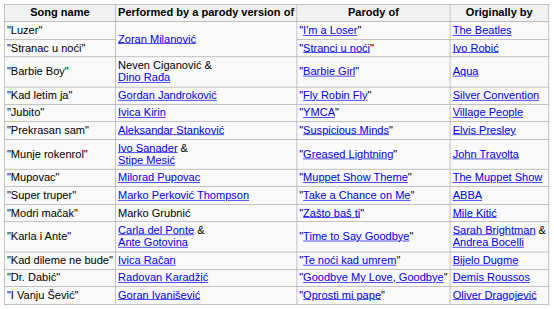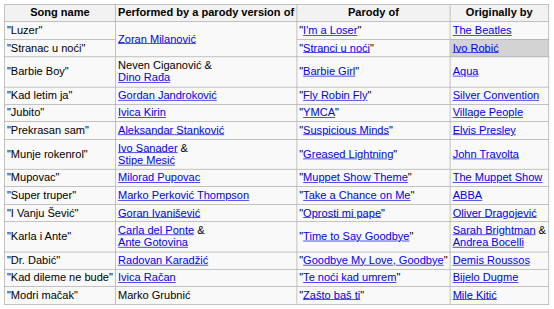 <table class="wikitable">
 <tr>
 <th>Song name</th>
 <th>Performed by a parody version of</th>
 <th>Parody of</th>
 <th>Originally by</th>
 </tr>
 <tr>
 <td>"Luzer" </td>
 <td rowspan="2"> <a href='#'>Zoran Milanović</a></td>
 <td>"<a href='#'>I'm a Loser</a>"</td>
 <td> <a href='#'>The Beatles</a></td>
 </tr>
 <tr>
 <td>"Stranac u noći" </td>
 <td>"<a href='#'>Stranci u noći</a>"</td>
-<td> <a href='#'>Ivo Robić</a></td>
+<td style="background: lightgrey;"> <a href='#'>Ivo Robić</a></td>
 </tr>
 <tr>
 <td>"Barbie Boy" </td>
 <td> Neven Ciganović &<br> <a href='#'>Dino Rađa</a></td>
 <td>"<a href='#'>Barbie Girl</a>"</td>
 <td> <a href='#'>Aqua</a></td>
 </tr>
 <tr>
 <td>"Kad letim ja" </td>
 <td> <a href='#'>Gordan Jandroković</a></td>
 <td>"<a href='#'>Fly Robin Fly</a>"</td>
 <td> <a href='#'>Silver Convention</a></td>
 </tr>
 <tr>
 <td>"Jubito" </td>
 <td> <a href='#'>Ivica Kirin</a></td>
 <td>"<a href='#'>YMCA</a>"</td>
 <td> <a href='#'>Village People</a></td>
 </tr>
 <tr>
 <td>"Prekrasan sam" </td>
 <td> <a href='#'>Aleksandar Stanković</a></td>
 <td>"<a href='#'>Suspicious Minds</a>"</td>
 <td> <a href='#'>Elvis Presley</a></td>
 </tr>
 <tr>
 <td>"Munje rokenrol" </td>
 <td> <a href='#'>Ivo Sanader</a> &<br> <a href='#'>Stipe Mesić</a></td>
 <td>"<a href='#'>Greased Lightning</a>"</td>
 <td> <a href='#'>John Travolta</a></td>
 </tr>
 <tr>
 <td>"Mupovac" </td>
 <td> <a href='#'>Milorad Pupovac</a></td>
 <td>"<a href='#'>Muppet Show Theme</a>"</td>
 <td> <a href='#'>The Muppet Show</a></td>
 </tr>
 <tr>
 <td>"Super truper"</td>
 <td> <a href='#'>Marko Perković Thompson</a></td>
 <td>"<a href='#'>Take a Chance on Me</a>"</td>
 <td> <a href='#'>ABBA</a></td>
 </tr>
 <tr>
-<td>"Modri mačak"</td>
-<td> Marko Grubnić</td>
-<td>"<a href='#'>Zašto baš ti</a>"</td>
-<td> <a href='#'>Mile Kitić</a></td>
+<td>"I Vanju Šević" </td>
+<td> <a href='#'>Goran Ivanišević</a></td>
+<td>"<a href='#'>Oprosti mi pape</a>"</td>
+<td> <a href='#'>Oliver Dragojević</a></td>
 </tr>
 <tr>
 <td>"Karla i Ante"</td>
 <td> <a href='#'>Carla del Ponte</a> &<br> <a href='#'>Ante Gotovina</a></td>
 <td>"<a href='#'>Time to Say Goodbye</a>"</td>
 <td> <a href='#'>Sarah Brightman</a> &<br> <a href='#'>Andrea Bocelli</a></td>
 </tr>
 <tr>
+<td>"Dr. Dabić"</td>
+<td> <a href='#'>Radovan Karadžić</a></td>
+<td>"<a href='#'>Goodbye My Love, Goodbye</a>"</td>
+<td> <a href='#'>Demis Roussos</a></td>
+</tr>
+<tr>
 <td>"Kad dileme ne bude"</td>
 <td> <a href='#'>Ivica Račan</a></td>
 <td>"<a href='#'>Te noći kad umrem</a>"</td>
 <td> <a href='#'>Bijelo Dugme</a></td>
 </tr>
 <tr>
-<td>"Dr. Dabić"</td>
-<td> <a href='#'>Radovan Karadžić</a></td>
-<td>"<a href='#'>Goodbye My Love, Goodbye</a>"</td>
-<td> <a href='#'>Demis Roussos</a></td>
-</tr>
-<tr>
-<td>"I Vanju Šević" </td>
-<td> <a href='#'>Goran Ivanišević</a></td>
-<td>"<a href='#'>Oprosti mi pape</a>"</td>
-<td> <a href='#'>Oliver Dragojević</a></td>
+<td>"Modri mačak"</td>
+<td> Marko Grubnić</td>
+<td>"<a href='#'>Zašto baš ti</a>"</td>
+<td> <a href='#'>Mile Kitić</a></td>
 </tr>
 </table>
